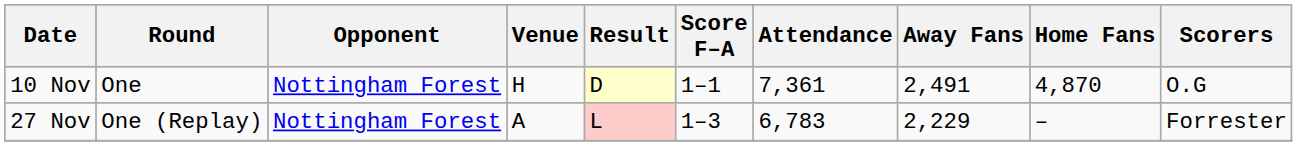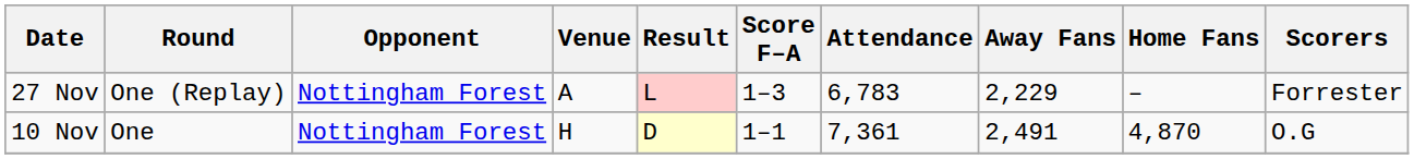 <table class="wikitable">
 <tr>
 <th>Date</th>
 <th>Round</th>
 <th>Opponent</th>
 <th>Venue</th>
 <th>Result</th>
 <th>Score<br>F–A</th>
 <th>Attendance</th>
 <th>Away Fans</th>
 <th>Home Fans</th>
 <th>Scorers</th>
 </tr>
 <tr>
+<td>27 Nov</td>
+<td>One (Replay)</td>
+<td><a href='#'>Nottingham Forest</a></td>
+<td>A</td>
+<td bgcolor="#FFCCCC">L</td>
+<td>1–3</td>
+<td>6,783</td>
+<td>2,229</td>
+<td>–</td>
+<td>Forrester</td>
+</tr>
+<tr>
 <td>10 Nov</td>
 <td>One</td>
 <td><a href='#'>Nottingham Forest</a></td>
 <td>H</td>
 <td bgcolor="#FFFFCC">D</td>
 <td>1–1</td>
 <td>7,361</td>
 <td>2,491</td>
 <td>4,870</td>
 <td>O.G</td>
 </tr>
 <tr>
-<td>27 Nov</td>
-<td>One (Replay)</td>
-<td><a href='#'>Nottingham Forest</a></td>
-<td>A</td>
-<td bgcolor="#FFCCCC">L</td>
-<td>1–3</td>
-<td>6,783</td>
-<td>2,229</td>
-<td>–</td>
-<td>Forrester</td>
-</tr>
-<tr>
 </tr>
 </table>
